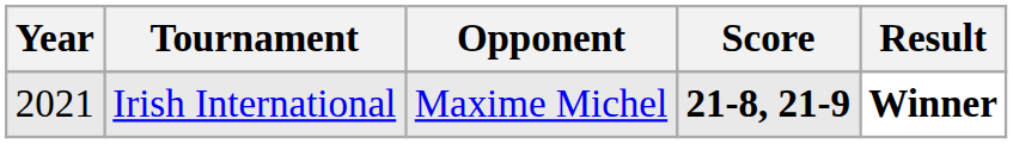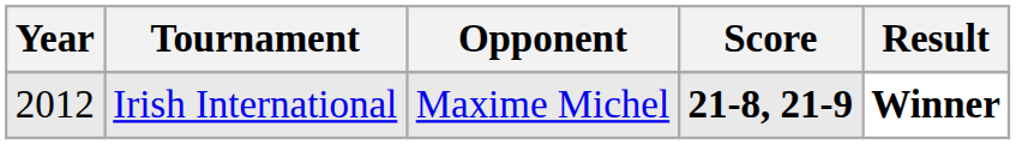 <table class="sortable wikitable" style="font-size: 90%;">
 <tr>
 <th>Year</th>
 <th>Tournament</th>
 <th>Opponent</th>
 <th>Score</th>
 <th>Result</th>
 </tr>
 <tr>
 </tr>
 <tr style="background:#E9E9E9">
-<td align="center">2021</td>
+<td align="center">2012</td>
 <td align="left"><a href='#'>Irish International</a></td>
 <td align="left"> <a href='#'>Maxime Michel</a></td>
 <td align="left"><strong>21-8, 21-9</strong></td>
 <td style="text-align:left; background:white"> <strong>Winner</strong></td>
 </tr>
 </table>
